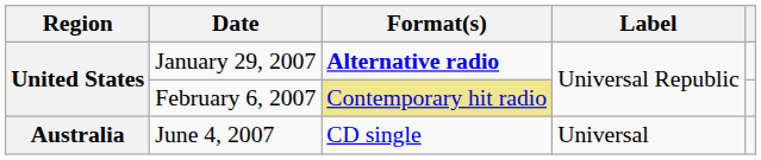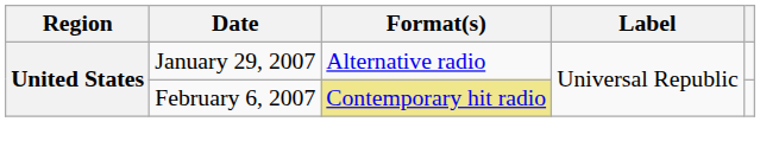 <table class="wikitable plainrowheaders">
 <tr>
 <th scope="col">Region</th>
 <th scope="col">Date</th>
 <th scope="col">Format(s)</th>
 <th scope="col">Label</th>
 <th scope="col"></th>
 </tr>
 <tr>
 <th scope="row" rowspan="2">United States</th>
 <td>January 29, 2007</td>
-<td><strong><a href='#'>Alternative radio</a></strong></td>
+<td><a href='#'>Alternative radio</a></td>
 <td rowspan="2">Universal Republic</td>
 <td></td>
 </tr>
 <tr>
 <td>February 6, 2007</td>
 <td style="background: khaki;"><a href='#'>Contemporary hit radio</a></td>
 <td></td>
 </tr>
-<tr>
-<th scope="row">Australia</th>
-<td>June 4, 2007</td>
-<td><a href='#'>CD single</a></td>
-<td>Universal</td>
-<td></td>
-</tr>
 </table>
